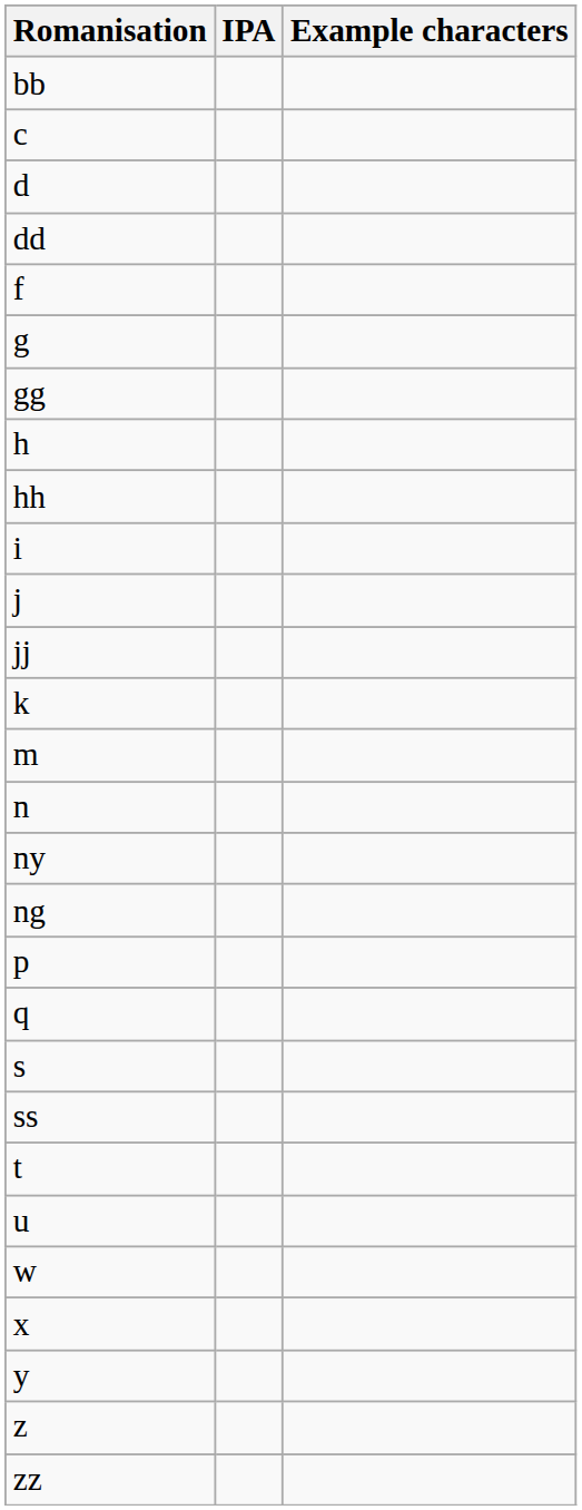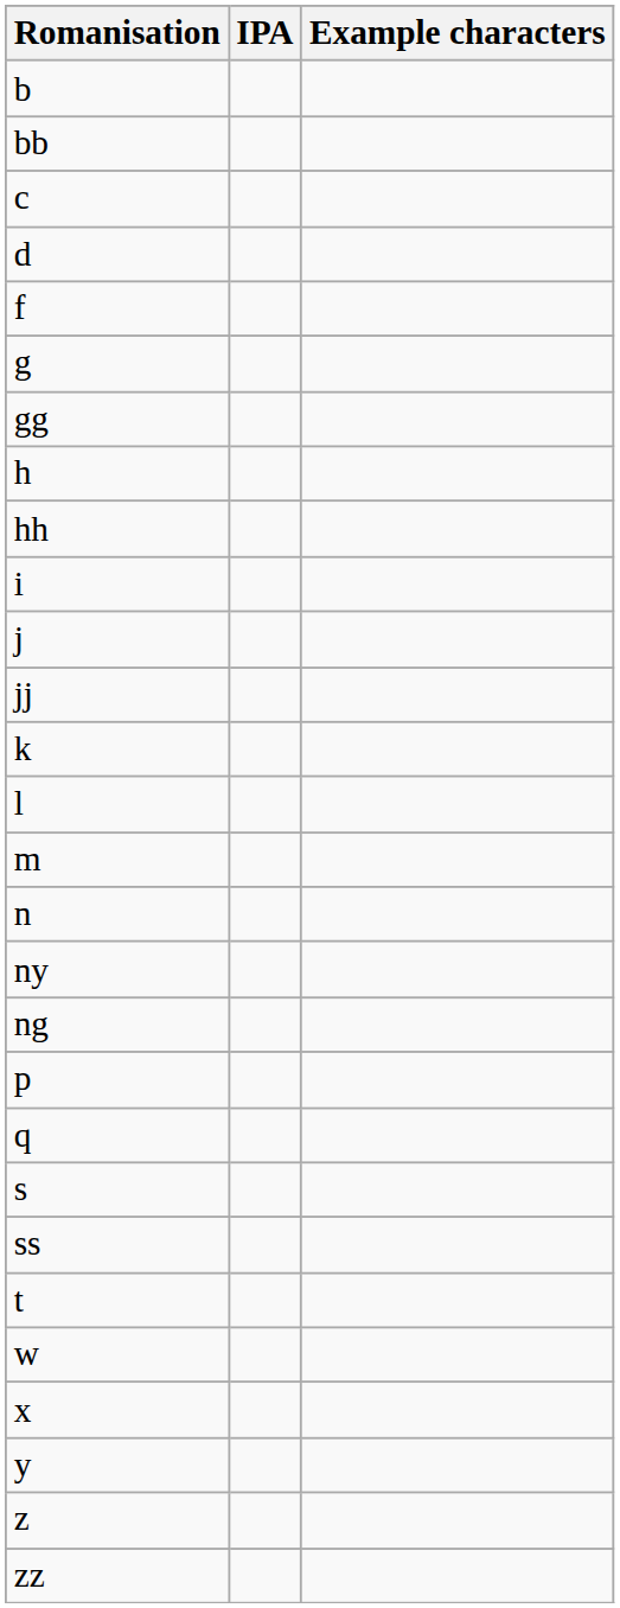 <table class="wikitable">
 <tr>
 <th>Romanisation</th>
 <th>IPA</th>
 <th>Example characters</th>
+</tr>
+<tr>
+<td>b</td>
+<td></td>
+<td></td>
 </tr>
 <tr>
 <td>bb</td>
 <td></td>
 <td></td>
 </tr>
 <tr>
 <td>c</td>
 <td></td>
 <td></td>
 </tr>
 <tr>
 <td>d</td>
-<td></td>
-<td></td>
-</tr>
-<tr>
-<td>dd</td>
 <td></td>
 <td></td>
 </tr>
 <tr>
 <td>f</td>
 <td></td>
 <td></td>
 </tr>
 <tr>
 <td>g</td>
 <td></td>
 <td></td>
 </tr>
 <tr>
 <td>gg</td>
 <td></td>
 <td></td>
 </tr>
 <tr>
 <td>h</td>
 <td></td>
 <td></td>
 </tr>
 <tr>
 <td>hh</td>
 <td></td>
 <td></td>
 </tr>
 <tr>
 <td>i</td>
 <td></td>
 <td></td>
 </tr>
 <tr>
 <td>j</td>
 <td></td>
 <td></td>
 </tr>
 <tr>
 <td>jj</td>
 <td></td>
 <td></td>
 </tr>
 <tr>
 <td>k</td>
 <td></td>
 <td></td>
 </tr>
 <tr>
+<td>l</td>
+<td></td>
+<td></td>
+</tr>
+<tr>
 <td>m</td>
 <td></td>
 <td></td>
 </tr>
 <tr>
 <td>n</td>
 <td></td>
 <td></td>
 </tr>
 <tr>
 <td>ny</td>
 <td></td>
 <td></td>
 </tr>
 <tr>
 <td>ng</td>
 <td></td>
 <td></td>
 </tr>
 <tr>
 <td>p</td>
 <td></td>
 <td></td>
 </tr>
 <tr>
 <td>q</td>
 <td></td>
 <td></td>
 </tr>
 <tr>
 <td>s</td>
 <td></td>
 <td></td>
 </tr>
 <tr>
 <td>ss</td>
 <td></td>
 <td></td>
 </tr>
 <tr>
 <td>t</td>
 <td></td>
 <td></td>
 </tr>
 <tr>
-<td>u</td>
-<td></td>
-<td></td>
-</tr>
-<tr>
 <td>w</td>
 <td></td>
 <td></td>
 </tr>
 <tr>
 <td>x</td>
 <td></td>
 <td></td>
 </tr>
 <tr>
 <td>y</td>
 <td></td>
 <td></td>
 </tr>
 <tr>
 <td>z</td>
 <td></td>
 <td></td>
 </tr>
 <tr>
 <td>zz</td>
 <td></td>
 <td></td>
 </tr>
 <tr>
 </tr>
 </table>
